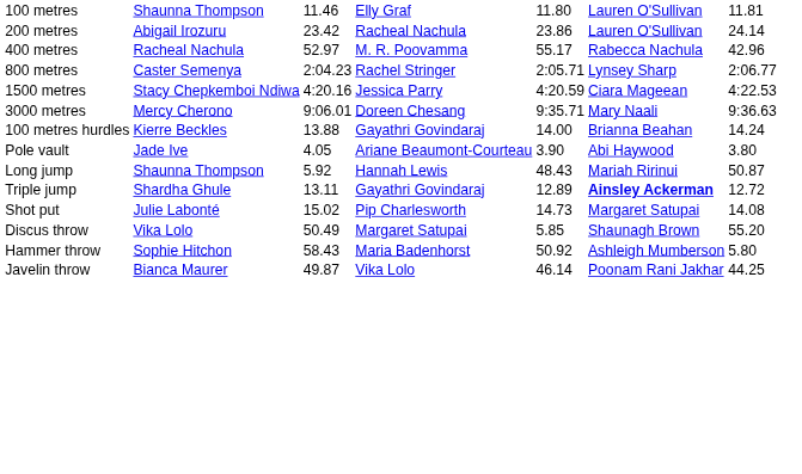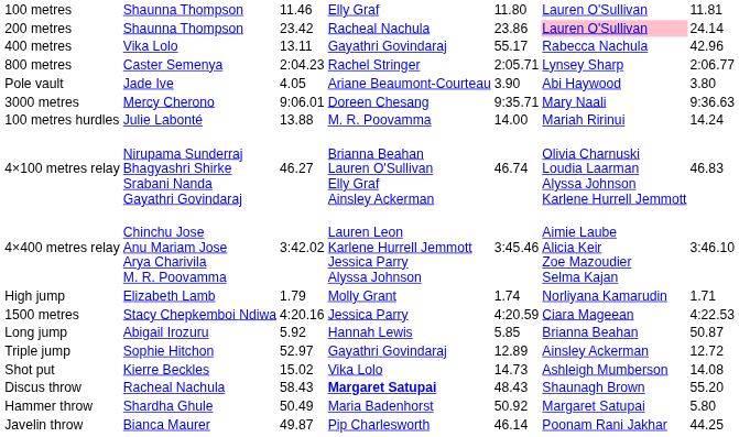 <table>
 <tr>
 <td>100 metres</td>
 <td><a href='#'>Shaunna Thompson</a><br></td>
 <td>11.46 </td>
 <td><a href='#'>Elly Graf</a><br></td>
 <td>11.80</td>
 <td><a href='#'>Lauren O'Sullivan</a><br></td>
 <td>11.81</td>
 </tr>
 <tr>
 <td>200 metres</td>
-<td><a href='#'>Abigail Irozuru</a><br></td>
+<td><a href='#'>Shaunna Thompson</a><br></td>
 <td>23.42 </td>
 <td><a href='#'>Racheal Nachula</a><br></td>
 <td>23.86</td>
-<td><a href='#'>Lauren O'Sullivan</a><br></td>
+<td style="background: pink;"><a href='#'>Lauren O'Sullivan</a><br></td>
 <td>24.14</td>
 </tr>
 <tr>
 <td>400 metres</td>
-<td><a href='#'>Racheal Nachula</a><br></td>
-<td>52.97 </td>
-<td><a href='#'>M. R. Poovamma</a><br></td>
+<td><a href='#'>Vika Lolo</a><br></td>
+<td>13.11 </td>
+<td><a href='#'>Gayathri Govindaraj</a><br></td>
 <td>55.17</td>
 <td><a href='#'>Rabecca Nachula</a><br></td>
 <td>42.96</td>
 </tr>
 <tr>
 <td>800 metres</td>
 <td><a href='#'>Caster Semenya</a><br></td>
 <td>2:04.23 </td>
 <td><a href='#'>Rachel Stringer</a><br></td>
 <td>2:05.71</td>
 <td><a href='#'>Lynsey Sharp</a><br></td>
 <td>2:06.77</td>
 </tr>
 <tr>
-<td>1500 metres</td>
-<td><a href='#'>Stacy Chepkemboi Ndiwa</a><br></td>
-<td>4:20.16 </td>
-<td><a href='#'>Jessica Parry</a><br></td>
-<td>4:20.59</td>
-<td><a href='#'>Ciara Mageean</a><br></td>
-<td>4:22.53</td>
+<td>Pole vault</td>
+<td><a href='#'>Jade Ive</a><br></td>
+<td>4.05 </td>
+<td><a href='#'>Ariane Beaumont-Courteau</a><br></td>
+<td>3.90</td>
+<td><a href='#'>Abi Haywood</a><br></td>
+<td>3.80</td>
 </tr>
 <tr>
 <td>3000 metres</td>
 <td><a href='#'>Mercy Cherono</a><br></td>
 <td>9:06.01 </td>
 <td><a href='#'>Doreen Chesang</a><br></td>
 <td>9:35.71</td>
 <td><a href='#'>Mary Naali</a><br></td>
 <td>9:36.63</td>
 </tr>
 <tr>
 <td>100 metres hurdles</td>
-<td><a href='#'>Kierre Beckles</a><br></td>
+<td><a href='#'>Julie Labonté</a><br></td>
 <td>13.88 </td>
-<td><a href='#'>Gayathri Govindaraj</a><br></td>
+<td><a href='#'>M. R. Poovamma</a><br></td>
 <td>14.00</td>
-<td><a href='#'>Brianna Beahan</a><br></td>
+<td><a href='#'>Mariah Ririnui</a><br></td>
 <td>14.24</td>
 </tr>
 <tr>
-<td>Pole vault</td>
-<td><a href='#'>Jade Ive</a><br></td>
-<td>4.05 </td>
-<td><a href='#'>Ariane Beaumont-Courteau</a><br></td>
-<td>3.90</td>
-<td><a href='#'>Abi Haywood</a><br></td>
-<td>3.80</td>
+<td>4×100 metres relay</td>
+<td><br><a href='#'>Nirupama Sunderraj</a><br><a href='#'>Bhagyashri Shirke</a><br><a href='#'>Srabani Nanda</a><br><a href='#'>Gayathri Govindaraj</a></td>
+<td>46.27</td>
+<td><br><a href='#'>Brianna Beahan</a><br><a href='#'>Lauren O'Sullivan</a><br><a href='#'>Elly Graf</a><br><a href='#'>Ainsley Ackerman</a></td>
+<td>46.74</td>
+<td><br><a href='#'>Olivia Charnuski</a><br><a href='#'>Loudia Laarman</a><br><a href='#'>Alyssa Johnson</a><br><a href='#'>Karlene Hurrell Jemmott</a></td>
+<td>46.83</td>
+</tr>
+<tr>
+<td>4×400 metres relay</td>
+<td><br><a href='#'>Chinchu Jose</a><br><a href='#'>Anu Mariam Jose</a><br><a href='#'>Arya Charivila</a><br><a href='#'>M. R. Poovamma</a></td>
+<td>3:42.02 </td>
+<td><br><a href='#'>Lauren Leon</a><br><a href='#'>Karlene Hurrell Jemmott</a><br><a href='#'>Jessica Parry</a><br><a href='#'>Alyssa Johnson</a></td>
+<td>3:45.46</td>
+<td><br><a href='#'>Aimie Laube</a><br><a href='#'>Alicia Keir</a><br><a href='#'>Zoe Mazoudier</a><br><a href='#'>Selma Kajan</a></td>
+<td>3:46.10</td>
+</tr>
+<tr>
+<td>High jump</td>
+<td><a href='#'>Elizabeth Lamb</a><br></td>
+<td>1.79</td>
+<td><a href='#'>Molly Grant</a><br></td>
+<td>1.74</td>
+<td><a href='#'>Norliyana Kamarudin</a><br></td>
+<td>1.71</td>
+</tr>
+<tr>
+<td>1500 metres</td>
+<td><a href='#'>Stacy Chepkemboi Ndiwa</a><br></td>
+<td>4:20.16 </td>
+<td><a href='#'>Jessica Parry</a><br></td>
+<td>4:20.59</td>
+<td><a href='#'>Ciara Mageean</a><br></td>
+<td>4:22.53</td>
 </tr>
 <tr>
 <td>Long jump</td>
-<td><a href='#'>Shaunna Thompson</a><br></td>
+<td><a href='#'>Abigail Irozuru</a><br></td>
 <td>5.92</td>
 <td><a href='#'>Hannah Lewis</a><br></td>
-<td>48.43</td>
-<td><a href='#'>Mariah Ririnui</a><br></td>
+<td>5.85</td>
+<td><a href='#'>Brianna Beahan</a><br></td>
 <td>50.87</td>
 </tr>
 <tr>
 <td>Triple jump</td>
-<td><a href='#'>Shardha Ghule</a><br></td>
-<td>13.11 </td>
+<td><a href='#'>Sophie Hitchon</a><br></td>
+<td>52.97 </td>
 <td><a href='#'>Gayathri Govindaraj</a><br></td>
 <td>12.89</td>
-<td><strong><a href='#'>Ainsley Ackerman</a><br></strong></td>
+<td><a href='#'>Ainsley Ackerman</a><br></td>
 <td>12.72</td>
 </tr>
 <tr>
 <td>Shot put</td>
-<td><a href='#'>Julie Labonté</a><br></td>
+<td><a href='#'>Kierre Beckles</a><br></td>
 <td>15.02</td>
-<td><a href='#'>Pip Charlesworth</a><br></td>
+<td><a href='#'>Vika Lolo</a><br></td>
 <td>14.73</td>
-<td><a href='#'>Margaret Satupai</a><br></td>
+<td><a href='#'>Ashleigh Mumberson</a><br></td>
 <td>14.08</td>
 </tr>
 <tr>
 <td>Discus throw</td>
-<td><a href='#'>Vika Lolo</a><br></td>
-<td>50.49 </td>
-<td><a href='#'>Margaret Satupai</a><br></td>
-<td>5.85</td>
+<td><a href='#'>Racheal Nachula</a><br></td>
+<td>58.43 </td>
+<td><strong><a href='#'>Margaret Satupai</a><br></strong></td>
+<td>48.43</td>
 <td><a href='#'>Shaunagh Brown</a><br></td>
 <td>55.20</td>
 </tr>
 <tr>
 <td>Hammer throw</td>
-<td><a href='#'>Sophie Hitchon</a><br></td>
-<td>58.43 </td>
+<td><a href='#'>Shardha Ghule</a><br></td>
+<td>50.49 </td>
 <td><a href='#'>Maria Badenhorst</a><br></td>
 <td>50.92</td>
-<td><a href='#'>Ashleigh Mumberson</a><br></td>
+<td><a href='#'>Margaret Satupai</a><br></td>
 <td>5.80</td>
 </tr>
 <tr>
 <td>Javelin throw</td>
 <td><a href='#'>Bianca Maurer</a><br></td>
 <td>49.87</td>
-<td><a href='#'>Vika Lolo</a><br></td>
+<td><a href='#'>Pip Charlesworth</a><br></td>
 <td>46.14</td>
 <td><a href='#'>Poonam Rani Jakhar</a><br></td>
 <td>44.25</td>
 </tr>
 </table>
